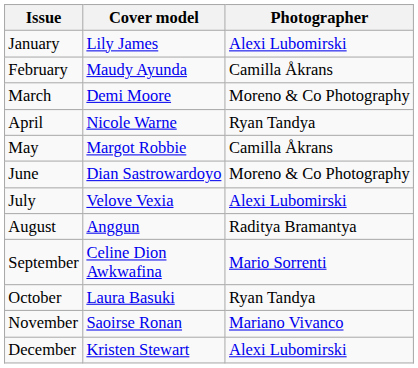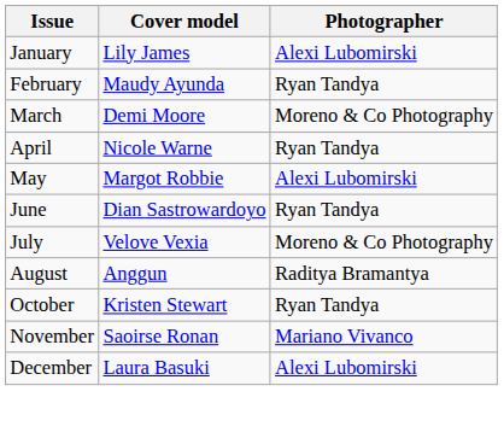 <table class="sortable wikitable">
 <tr>
 <th>Issue</th>
 <th>Cover model</th>
 <th>Photographer</th>
 </tr>
 <tr>
 <td>January</td>
 <td><a href='#'>Lily James</a></td>
 <td><a href='#'>Alexi Lubomirski</a></td>
 </tr>
 <tr>
 <td>February</td>
 <td><a href='#'>Maudy Ayunda</a></td>
-<td>Camilla Åkrans</td>
+<td>Ryan Tandya</td>
 </tr>
 <tr>
 <td>March</td>
 <td><a href='#'>Demi Moore</a></td>
 <td>Moreno & Co Photography</td>
 </tr>
 <tr>
 <td>April</td>
 <td><a href='#'>Nicole Warne</a></td>
 <td>Ryan Tandya</td>
 </tr>
 <tr>
 <td>May</td>
 <td><a href='#'>Margot Robbie</a></td>
-<td>Camilla Åkrans</td>
+<td><a href='#'>Alexi Lubomirski</a></td>
 </tr>
 <tr>
 <td>June</td>
 <td><a href='#'>Dian Sastrowardoyo</a></td>
-<td>Moreno & Co Photography</td>
+<td>Ryan Tandya</td>
 </tr>
 <tr>
 <td>July</td>
 <td><a href='#'>Velove Vexia</a></td>
-<td><a href='#'>Alexi Lubomirski</a></td>
+<td>Moreno & Co Photography</td>
 </tr>
 <tr>
 <td>August</td>
 <td><a href='#'>Anggun</a></td>
 <td>Raditya Bramantya</td>
 </tr>
 <tr>
-<td>September</td>
-<td><a href='#'>Celine Dion</a><br><a href='#'>Awkwafina</a></td>
-<td><a href='#'>Mario Sorrenti</a></td>
-</tr>
-<tr>
 <td>October</td>
-<td><a href='#'>Laura Basuki</a></td>
+<td><a href='#'>Kristen Stewart</a></td>
 <td>Ryan Tandya</td>
 </tr>
 <tr>
 <td>November</td>
 <td><a href='#'>Saoirse Ronan</a></td>
 <td><a href='#'>Mariano Vivanco</a></td>
 </tr>
 <tr>
 <td>December</td>
-<td><a href='#'>Kristen Stewart</a></td>
+<td><a href='#'>Laura Basuki</a></td>
 <td><a href='#'>Alexi Lubomirski</a></td>
 </tr>
 </table>
